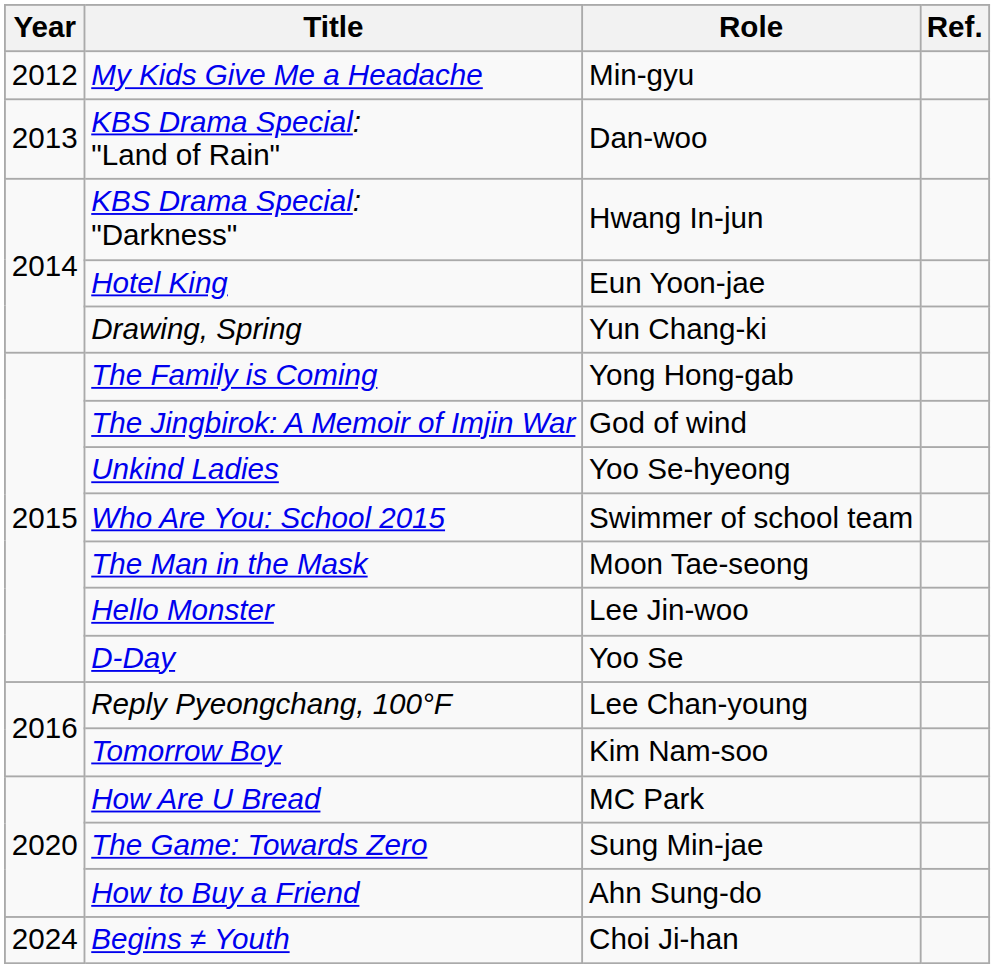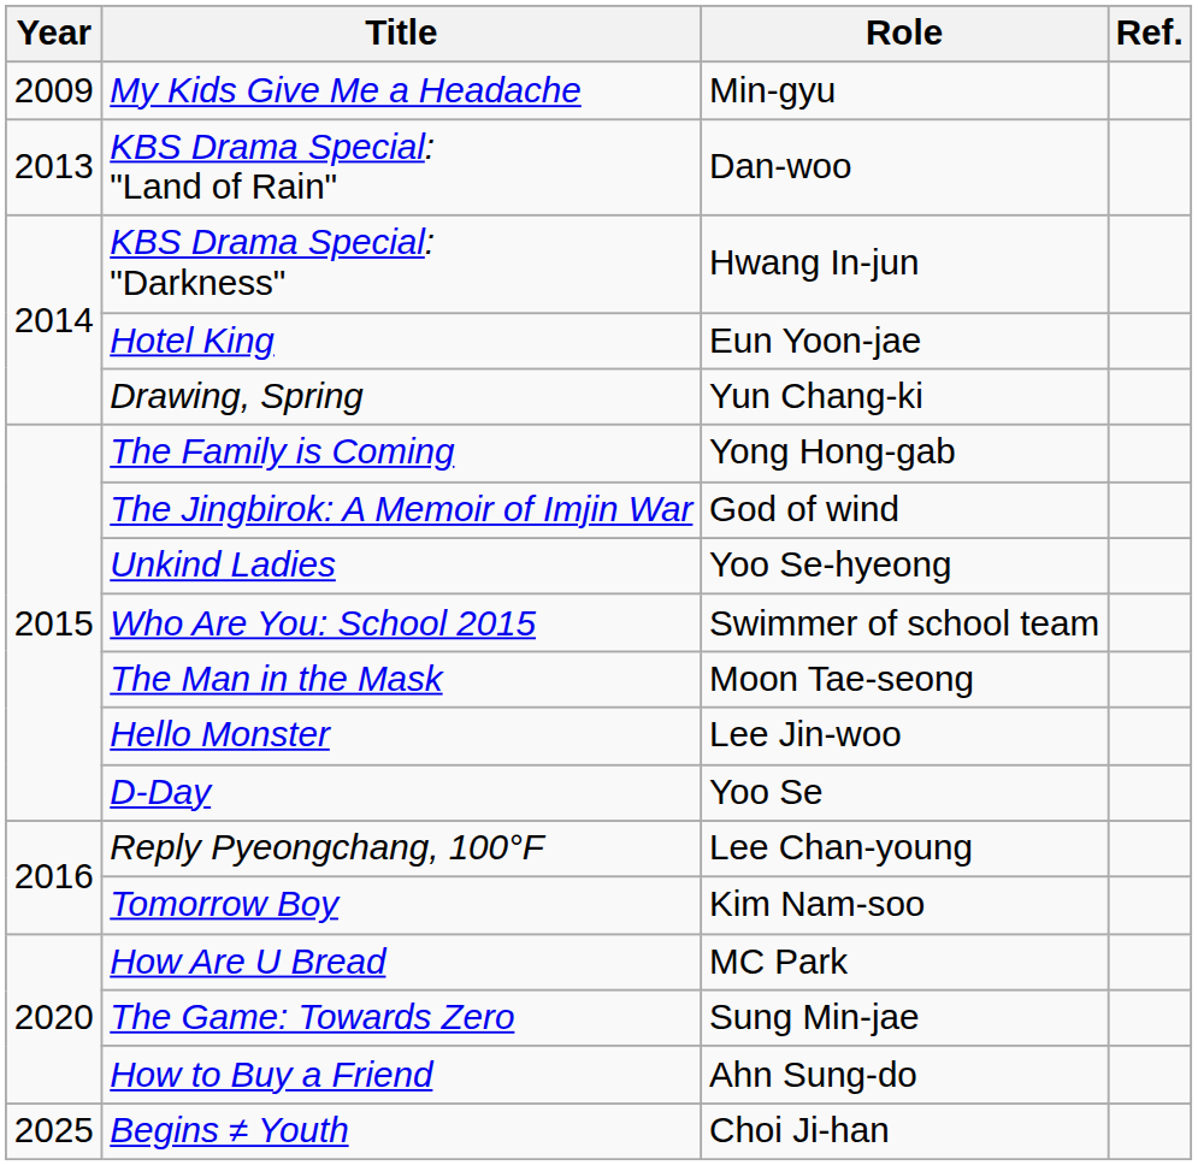 <table class="wikitable">
 <tr>
 <th>Year</th>
 <th>Title</th>
 <th>Role</th>
 <th>Ref.</th>
 </tr>
 <tr>
-<td>2012</td>
+<td>2009</td>
 <td><em><a href='#'>My Kids Give Me a Headache</a></em></td>
 <td>Min-gyu</td>
 <td></td>
 </tr>
 <tr>
 <td>2013</td>
 <td><em><a href='#'>KBS Drama Special</a>:</em><br>"Land of Rain"</td>
 <td>Dan-woo</td>
 <td></td>
 </tr>
 <tr>
 <td rowspan="3">2014</td>
 <td><em><a href='#'>KBS Drama Special</a>:</em><br>"Darkness"</td>
 <td>Hwang In-jun</td>
 <td></td>
 </tr>
 <tr>
 <td><em><a href='#'>Hotel King</a></em></td>
 <td>Eun Yoon-jae</td>
 <td></td>
 </tr>
 <tr>
 <td><em>Drawing, Spring</em></td>
 <td>Yun Chang-ki</td>
 <td></td>
 </tr>
 <tr>
 <td rowspan="7">2015</td>
 <td><em><a href='#'>The Family is Coming</a></em></td>
 <td>Yong Hong-gab</td>
 <td></td>
 </tr>
 <tr>
 <td><em><a href='#'>The Jingbirok: A Memoir of Imjin War</a></em></td>
 <td>God of wind</td>
 <td></td>
 </tr>
 <tr>
 <td><em><a href='#'>Unkind Ladies</a></em></td>
 <td>Yoo Se-hyeong</td>
 <td></td>
 </tr>
 <tr>
 <td><em><a href='#'>Who Are You: School 2015</a></em></td>
 <td>Swimmer of school team</td>
 <td></td>
 </tr>
 <tr>
 <td><em><a href='#'>The Man in the Mask</a></em></td>
 <td>Moon Tae-seong</td>
 <td></td>
 </tr>
 <tr>
 <td><em><a href='#'>Hello Monster</a></em></td>
 <td>Lee Jin-woo</td>
 <td></td>
 </tr>
 <tr>
 <td><em><a href='#'>D-Day</a></em></td>
 <td>Yoo Se</td>
 <td></td>
 </tr>
 <tr>
 <td rowspan="2">2016</td>
 <td><em>Reply Pyeongchang, 100°F</em></td>
 <td>Lee Chan-young</td>
 <td></td>
 </tr>
 <tr>
 <td><em><a href='#'>Tomorrow Boy</a></em></td>
 <td>Kim Nam-soo</td>
 <td></td>
 </tr>
 <tr>
 <td rowspan="3">2020</td>
 <td><em><a href='#'>How Are U Bread</a></em></td>
 <td>MC Park</td>
 <td></td>
 </tr>
 <tr>
 <td><em><a href='#'>The Game: Towards Zero</a></em></td>
 <td>Sung Min-jae</td>
 <td></td>
 </tr>
 <tr>
 <td><em><a href='#'>How to Buy a Friend</a></em></td>
 <td>Ahn Sung-do</td>
 <td></td>
 </tr>
 <tr>
-<td>2024</td>
+<td>2025</td>
 <td><em><a href='#'>Begins ≠ Youth</a></em></td>
 <td>Choi Ji-han</td>
 <td></td>
 </tr>
 </table>
